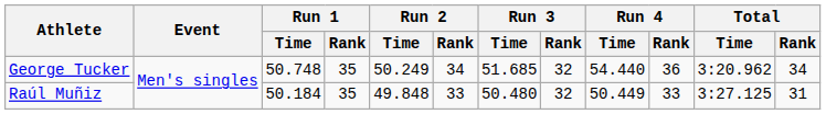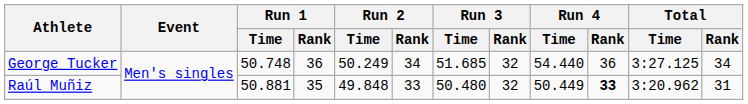 <table class="wikitable" border="1" style="font-size:90%">
 <tr>
 <th rowspan="2">Athlete</th>
 <th rowspan="2">Event</th>
 <th colspan="2">Run 1</th>
 <th colspan="2">Run 2</th>
 <th colspan="2">Run 3</th>
 <th colspan="2">Run 4</th>
 <th colspan="2">Total</th>
 </tr>
 <tr>
 <th>Time</th>
 <th>Rank</th>
 <th>Time</th>
 <th>Rank</th>
 <th>Time</th>
 <th>Rank</th>
 <th>Time</th>
 <th>Rank</th>
 <th>Time</th>
 <th>Rank</th>
 </tr>
 <tr>
 <td><a href='#'>George Tucker</a></td>
 <td rowspan="2"><a href='#'>Men's singles</a></td>
 <td align="center">50.748</td>
-<td align="center">35</td>
+<td align="center">36</td>
 <td align="center">50.249</td>
 <td align="center">34</td>
 <td align="center">51.685</td>
 <td align="center">32</td>
 <td align="center">54.440</td>
 <td align="center">36</td>
-<td align="center">3:20.962</td>
+<td align="center">3:27.125</td>
 <td align="center">34</td>
 </tr>
 <tr>
 <td><a href='#'>Raúl Muñiz</a></td>
-<td align="center">50.184</td>
+<td align="center">50.881</td>
 <td align="center">35</td>
 <td align="center">49.848</td>
 <td align="center">33</td>
 <td align="center">50.480</td>
 <td align="center">32</td>
 <td align="center">50.449</td>
-<td align="center">33</td>
-<td align="center">3:27.125</td>
+<td align="center"><strong>33</strong></td>
+<td align="center">3:20.962</td>
 <td align="center">31</td>
 </tr>
 </table>
